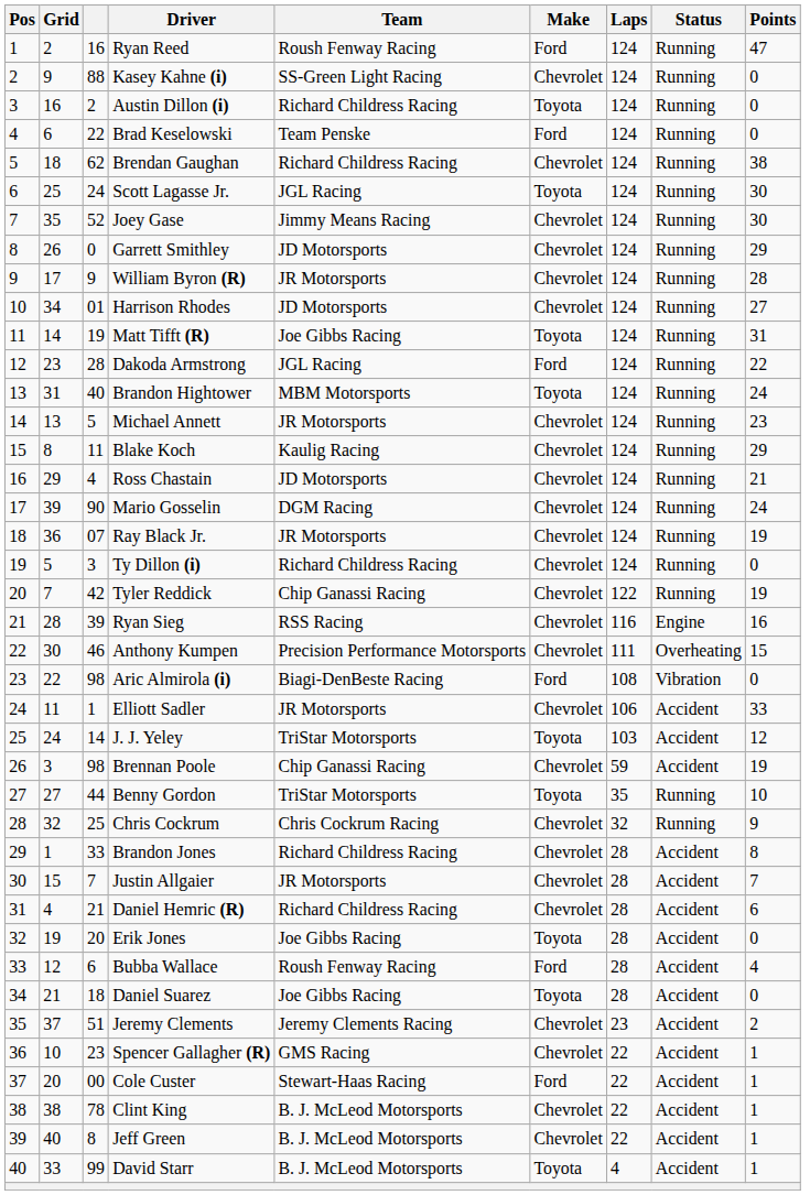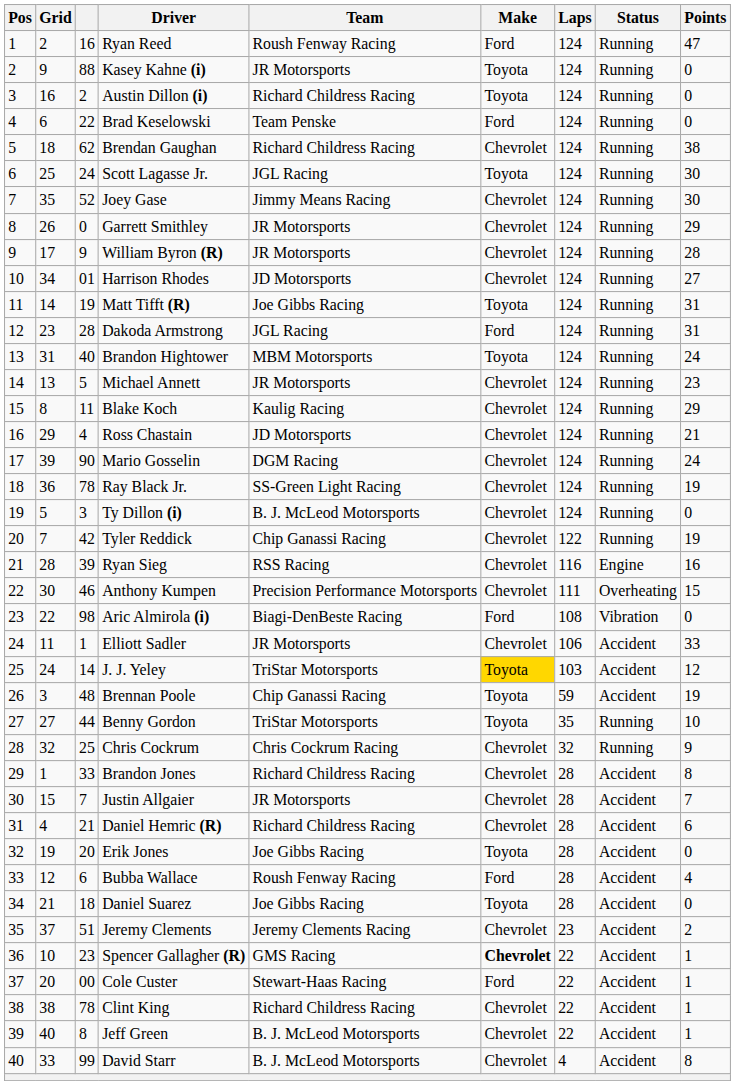 <table class="wikitable" style="font-size:95%">
 <tr>
 <th>Pos</th>
 <th>Grid</th>
 <th></th>
 <th>Driver</th>
 <th>Team</th>
 <th>Make</th>
 <th>Laps</th>
 <th>Status</th>
 <th>Points</th>
 </tr>
 <tr>
 <td>1</td>
 <td>2</td>
 <td>16</td>
 <td>Ryan Reed</td>
 <td>Roush Fenway Racing</td>
 <td>Ford</td>
 <td>124</td>
 <td>Running</td>
 <td>47</td>
 </tr>
 <tr>
 <td>2</td>
 <td>9</td>
 <td>88</td>
 <td>Kasey Kahne <strong>(i)</strong></td>
-<td>SS-Green Light Racing</td>
-<td>Chevrolet</td>
+<td>JR Motorsports</td>
+<td>Toyota</td>
 <td>124</td>
 <td>Running</td>
 <td>0</td>
 </tr>
 <tr>
 <td>3</td>
 <td>16</td>
 <td>2</td>
 <td>Austin Dillon <strong>(i)</strong></td>
 <td>Richard Childress Racing</td>
 <td>Toyota</td>
 <td>124</td>
 <td>Running</td>
 <td>0</td>
 </tr>
 <tr>
 <td>4</td>
 <td>6</td>
 <td>22</td>
 <td>Brad Keselowski</td>
 <td>Team Penske</td>
 <td>Ford</td>
 <td>124</td>
 <td>Running</td>
 <td>0</td>
 </tr>
 <tr>
 <td>5</td>
 <td>18</td>
 <td>62</td>
 <td>Brendan Gaughan</td>
 <td>Richard Childress Racing</td>
 <td>Chevrolet</td>
 <td>124</td>
 <td>Running</td>
 <td>38</td>
 </tr>
 <tr>
 <td>6</td>
 <td>25</td>
 <td>24</td>
 <td>Scott Lagasse Jr.</td>
 <td>JGL Racing</td>
 <td>Toyota</td>
 <td>124</td>
 <td>Running</td>
 <td>30</td>
 </tr>
 <tr>
 <td>7</td>
 <td>35</td>
 <td>52</td>
 <td>Joey Gase</td>
 <td>Jimmy Means Racing</td>
 <td>Chevrolet</td>
 <td>124</td>
 <td>Running</td>
 <td>30</td>
 </tr>
 <tr>
 <td>8</td>
 <td>26</td>
 <td>0</td>
 <td>Garrett Smithley</td>
-<td>JD Motorsports</td>
+<td>JR Motorsports</td>
 <td>Chevrolet</td>
 <td>124</td>
 <td>Running</td>
 <td>29</td>
 </tr>
 <tr>
 <td>9</td>
 <td>17</td>
 <td>9</td>
 <td>William Byron <strong>(R)</strong></td>
 <td>JR Motorsports</td>
 <td>Chevrolet</td>
 <td>124</td>
 <td>Running</td>
 <td>28</td>
 </tr>
 <tr>
 <td>10</td>
 <td>34</td>
 <td>01</td>
 <td>Harrison Rhodes</td>
 <td>JD Motorsports</td>
 <td>Chevrolet</td>
 <td>124</td>
 <td>Running</td>
 <td>27</td>
 </tr>
 <tr>
 <td>11</td>
 <td>14</td>
 <td>19</td>
 <td>Matt Tifft <strong>(R)</strong></td>
 <td>Joe Gibbs Racing</td>
 <td>Toyota</td>
 <td>124</td>
 <td>Running</td>
 <td>31</td>
 </tr>
 <tr>
 <td>12</td>
 <td>23</td>
 <td>28</td>
 <td>Dakoda Armstrong</td>
 <td>JGL Racing</td>
 <td>Ford</td>
 <td>124</td>
 <td>Running</td>
-<td>22</td>
+<td>31</td>
 </tr>
 <tr>
 <td>13</td>
 <td>31</td>
 <td>40</td>
 <td>Brandon Hightower</td>
 <td>MBM Motorsports</td>
 <td>Toyota</td>
 <td>124</td>
 <td>Running</td>
 <td>24</td>
 </tr>
 <tr>
 <td>14</td>
 <td>13</td>
 <td>5</td>
 <td>Michael Annett</td>
 <td>JR Motorsports</td>
 <td>Chevrolet</td>
 <td>124</td>
 <td>Running</td>
 <td>23</td>
 </tr>
 <tr>
 <td>15</td>
 <td>8</td>
 <td>11</td>
 <td>Blake Koch</td>
 <td>Kaulig Racing</td>
 <td>Chevrolet</td>
 <td>124</td>
 <td>Running</td>
 <td>29</td>
 </tr>
 <tr>
 <td>16</td>
 <td>29</td>
 <td>4</td>
 <td>Ross Chastain</td>
 <td>JD Motorsports</td>
 <td>Chevrolet</td>
 <td>124</td>
 <td>Running</td>
 <td>21</td>
 </tr>
 <tr>
 <td>17</td>
 <td>39</td>
 <td>90</td>
 <td>Mario Gosselin</td>
 <td>DGM Racing</td>
 <td>Chevrolet</td>
 <td>124</td>
 <td>Running</td>
 <td>24</td>
 </tr>
 <tr>
 <td>18</td>
 <td>36</td>
-<td>07</td>
+<td>78</td>
 <td>Ray Black Jr.</td>
-<td>JR Motorsports</td>
+<td>SS-Green Light Racing</td>
 <td>Chevrolet</td>
 <td>124</td>
 <td>Running</td>
 <td>19</td>
 </tr>
 <tr>
 <td>19</td>
 <td>5</td>
 <td>3</td>
 <td>Ty Dillon <strong>(i)</strong></td>
-<td>Richard Childress Racing</td>
+<td>B. J. McLeod Motorsports</td>
 <td>Chevrolet</td>
 <td>124</td>
 <td>Running</td>
 <td>0</td>
 </tr>
 <tr>
 <td>20</td>
 <td>7</td>
 <td>42</td>
 <td>Tyler Reddick</td>
 <td>Chip Ganassi Racing</td>
 <td>Chevrolet</td>
 <td>122</td>
 <td>Running</td>
 <td>19</td>
 </tr>
 <tr>
 <td>21</td>
 <td>28</td>
 <td>39</td>
 <td>Ryan Sieg</td>
 <td>RSS Racing</td>
 <td>Chevrolet</td>
 <td>116</td>
 <td>Engine</td>
 <td>16</td>
 </tr>
 <tr>
 <td>22</td>
 <td>30</td>
 <td>46</td>
 <td>Anthony Kumpen</td>
 <td>Precision Performance Motorsports</td>
 <td>Chevrolet</td>
 <td>111</td>
 <td>Overheating</td>
 <td>15</td>
 </tr>
 <tr>
 <td>23</td>
 <td>22</td>
 <td>98</td>
 <td>Aric Almirola <strong>(i)</strong></td>
 <td>Biagi-DenBeste Racing</td>
 <td>Ford</td>
 <td>108</td>
 <td>Vibration</td>
 <td>0</td>
 </tr>
 <tr>
 <td>24</td>
 <td>11</td>
 <td>1</td>
 <td>Elliott Sadler</td>
 <td>JR Motorsports</td>
 <td>Chevrolet</td>
 <td>106</td>
 <td>Accident</td>
 <td>33</td>
 </tr>
 <tr>
 <td>25</td>
 <td>24</td>
 <td>14</td>
 <td>J. J. Yeley</td>
 <td>TriStar Motorsports</td>
-<td>Toyota</td>
+<td style="background: gold;">Toyota</td>
 <td>103</td>
 <td>Accident</td>
 <td>12</td>
 </tr>
 <tr>
 <td>26</td>
 <td>3</td>
-<td>98</td>
+<td>48</td>
 <td>Brennan Poole</td>
 <td>Chip Ganassi Racing</td>
-<td>Chevrolet</td>
+<td>Toyota</td>
 <td>59</td>
 <td>Accident</td>
 <td>19</td>
 </tr>
 <tr>
 <td>27</td>
 <td>27</td>
 <td>44</td>
 <td>Benny Gordon</td>
 <td>TriStar Motorsports</td>
 <td>Toyota</td>
 <td>35</td>
 <td>Running</td>
 <td>10</td>
 </tr>
 <tr>
 <td>28</td>
 <td>32</td>
 <td>25</td>
 <td>Chris Cockrum</td>
 <td>Chris Cockrum Racing</td>
 <td>Chevrolet</td>
 <td>32</td>
 <td>Running</td>
 <td>9</td>
 </tr>
 <tr>
 <td>29</td>
 <td>1</td>
 <td>33</td>
 <td>Brandon Jones</td>
 <td>Richard Childress Racing</td>
 <td>Chevrolet</td>
 <td>28</td>
 <td>Accident</td>
 <td>8</td>
 </tr>
 <tr>
 <td>30</td>
 <td>15</td>
 <td>7</td>
 <td>Justin Allgaier</td>
 <td>JR Motorsports</td>
 <td>Chevrolet</td>
 <td>28</td>
 <td>Accident</td>
 <td>7</td>
 </tr>
 <tr>
 <td>31</td>
 <td>4</td>
 <td>21</td>
 <td>Daniel Hemric <strong>(R)</strong></td>
 <td>Richard Childress Racing</td>
 <td>Chevrolet</td>
 <td>28</td>
 <td>Accident</td>
 <td>6</td>
 </tr>
 <tr>
 <td>32</td>
 <td>19</td>
 <td>20</td>
 <td>Erik Jones</td>
 <td>Joe Gibbs Racing</td>
 <td>Toyota</td>
 <td>28</td>
 <td>Accident</td>
 <td>0</td>
 </tr>
 <tr>
 <td>33</td>
 <td>12</td>
 <td>6</td>
 <td>Bubba Wallace</td>
 <td>Roush Fenway Racing</td>
 <td>Ford</td>
 <td>28</td>
 <td>Accident</td>
 <td>4</td>
 </tr>
 <tr>
 <td>34</td>
 <td>21</td>
 <td>18</td>
 <td>Daniel Suarez</td>
 <td>Joe Gibbs Racing</td>
 <td>Toyota</td>
 <td>28</td>
 <td>Accident</td>
 <td>0</td>
 </tr>
 <tr>
 <td>35</td>
 <td>37</td>
 <td>51</td>
 <td>Jeremy Clements</td>
 <td>Jeremy Clements Racing</td>
 <td>Chevrolet</td>
 <td>23</td>
 <td>Accident</td>
 <td>2</td>
 </tr>
 <tr>
 <td>36</td>
 <td>10</td>
 <td>23</td>
 <td>Spencer Gallagher <strong>(R)</strong></td>
 <td>GMS Racing</td>
-<td>Chevrolet</td>
+<td><strong>Chevrolet</strong></td>
 <td>22</td>
 <td>Accident</td>
 <td>1</td>
 </tr>
 <tr>
 <td>37</td>
 <td>20</td>
 <td>00</td>
 <td>Cole Custer</td>
 <td>Stewart-Haas Racing</td>
 <td>Ford</td>
 <td>22</td>
 <td>Accident</td>
 <td>1</td>
 </tr>
 <tr>
 <td>38</td>
 <td>38</td>
 <td>78</td>
 <td>Clint King</td>
-<td>B. J. McLeod Motorsports</td>
+<td>Richard Childress Racing</td>
 <td>Chevrolet</td>
 <td>22</td>
 <td>Accident</td>
 <td>1</td>
 </tr>
 <tr>
 <td>39</td>
 <td>40</td>
 <td>8</td>
 <td>Jeff Green</td>
 <td>B. J. McLeod Motorsports</td>
 <td>Chevrolet</td>
 <td>22</td>
 <td>Accident</td>
 <td>1</td>
 </tr>
 <tr>
 <td>40</td>
 <td>33</td>
 <td>99</td>
 <td>David Starr</td>
 <td>B. J. McLeod Motorsports</td>
-<td>Toyota</td>
+<td>Chevrolet</td>
 <td>4</td>
 <td>Accident</td>
-<td>1</td>
+<td>8</td>
 </tr>
 <tr>
 <th colspan="9"></th>
 </tr>
 <tr>
 </tr>
 </table>
